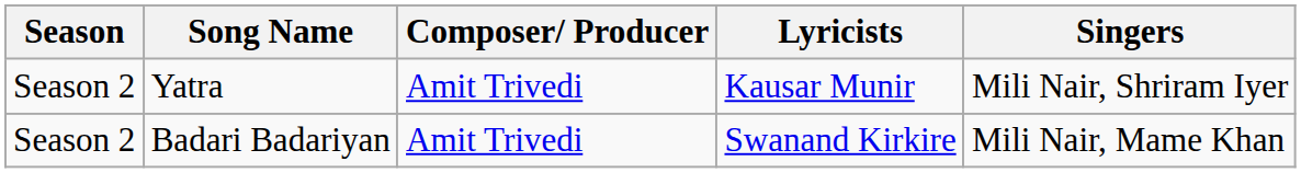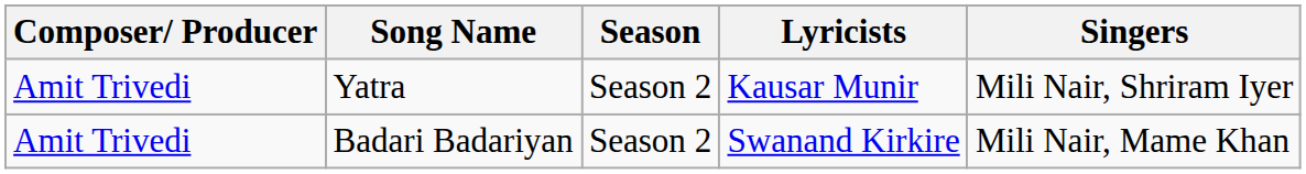 <table class="wikitable">
 <tr>
+<th>Composer/ Producer</th>
+<th>Song Name</th>
 <th>Season</th>
-<th>Song Name</th>
-<th>Composer/ Producer</th>
 <th>Lyricists</th>
 <th>Singers</th>
 </tr>
 <tr>
+<td><a href='#'>Amit Trivedi</a></td>
+<td>Yatra</td>
 <td>Season 2</td>
-<td>Yatra</td>
-<td><a href='#'>Amit Trivedi</a></td>
 <td><a href='#'>Kausar Munir</a></td>
 <td>Mili Nair, Shriram Iyer</td>
 </tr>
 <tr>
+<td><a href='#'>Amit Trivedi</a></td>
+<td>Badari Badariyan</td>
 <td>Season 2</td>
-<td>Badari Badariyan</td>
-<td><a href='#'>Amit Trivedi</a></td>
 <td><a href='#'>Swanand Kirkire</a></td>
 <td>Mili Nair, Mame Khan</td>
 </tr>
 </table>
